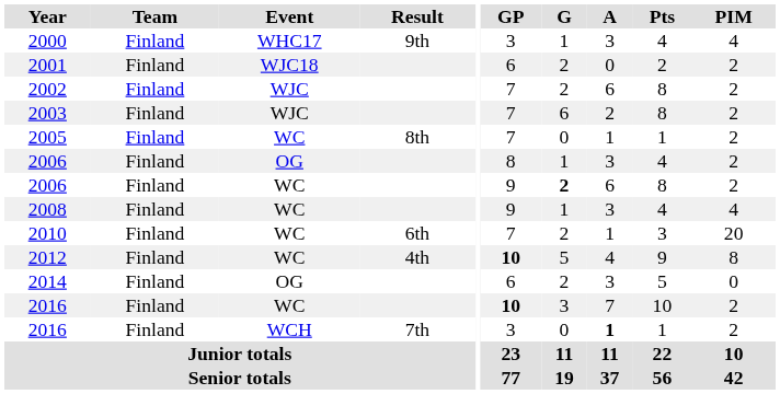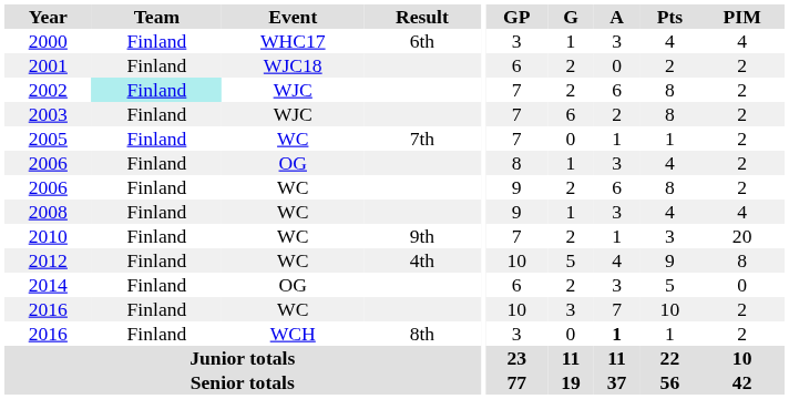 <table border="0" cellpadding="1" cellspacing="0" ID="Table3" style="text-align:center; width:40em">
 <tr ALIGN="center" bgcolor="#e0e0e0">
 <th>Year</th>
 <th>Team</th>
 <th>Event</th>
 <th>Result</th>
 <th rowspan="99" bgcolor="#ffffff"></th>
 <th>GP</th>
 <th>G</th>
 <th>A</th>
 <th>Pts</th>
 <th>PIM</th>
 </tr>
 <tr>
 <td><a href='#'>2000</a></td>
 <td><a href='#'>Finland</a></td>
 <td><a href='#'>WHC17</a></td>
-<td>9th</td>
+<td>6th</td>
 <td>3</td>
 <td>1</td>
 <td>3</td>
 <td>4</td>
 <td>4</td>
 </tr>
 <tr bgcolor="#f0f0f0">
 <td><a href='#'>2001</a></td>
 <td>Finland</td>
 <td><a href='#'>WJC18</a></td>
 <td></td>
 <td>6</td>
 <td>2</td>
 <td>0</td>
 <td>2</td>
 <td>2</td>
 </tr>
 <tr>
 <td><a href='#'>2002</a></td>
-<td><a href='#'>Finland</a></td>
+<td style="background: paleturquoise;"><a href='#'>Finland</a></td>
 <td><a href='#'>WJC</a></td>
 <td></td>
 <td>7</td>
 <td>2</td>
 <td>6</td>
 <td>8</td>
 <td>2</td>
 </tr>
 <tr bgcolor="#f0f0f0">
 <td><a href='#'>2003</a></td>
 <td>Finland</td>
 <td>WJC</td>
 <td></td>
 <td>7</td>
 <td>6</td>
 <td>2</td>
 <td>8</td>
 <td>2</td>
 </tr>
 <tr>
 <td><a href='#'>2005</a></td>
 <td><a href='#'>Finland</a></td>
 <td><a href='#'>WC</a></td>
-<td>8th</td>
+<td>7th</td>
 <td>7</td>
 <td>0</td>
 <td>1</td>
 <td>1</td>
 <td>2</td>
 </tr>
 <tr bgcolor="#f0f0f0">
 <td><a href='#'>2006</a></td>
 <td>Finland</td>
 <td><a href='#'>OG</a></td>
 <td></td>
 <td>8</td>
 <td>1</td>
 <td>3</td>
 <td>4</td>
 <td>2</td>
 </tr>
 <tr>
 <td><a href='#'>2006</a></td>
 <td>Finland</td>
 <td>WC</td>
 <td></td>
 <td>9</td>
-<td><strong>2</strong></td>
+<td>2</td>
 <td>6</td>
 <td>8</td>
 <td>2</td>
 </tr>
 <tr bgcolor="#f0f0f0">
 <td><a href='#'>2008</a></td>
 <td>Finland</td>
 <td>WC</td>
 <td></td>
 <td>9</td>
 <td>1</td>
 <td>3</td>
 <td>4</td>
 <td>4</td>
 </tr>
 <tr>
 <td><a href='#'>2010</a></td>
 <td>Finland</td>
 <td>WC</td>
-<td>6th</td>
+<td>9th</td>
 <td>7</td>
 <td>2</td>
 <td>1</td>
 <td>3</td>
 <td>20</td>
 </tr>
 <tr bgcolor="#f0f0f0">
 <td><a href='#'>2012</a></td>
 <td>Finland</td>
 <td>WC</td>
 <td>4th</td>
-<td><strong>10</strong></td>
+<td>10</td>
 <td>5</td>
 <td>4</td>
 <td>9</td>
 <td>8</td>
 </tr>
 <tr>
 <td><a href='#'>2014</a></td>
 <td>Finland</td>
 <td>OG</td>
 <td></td>
 <td>6</td>
 <td>2</td>
 <td>3</td>
 <td>5</td>
 <td>0</td>
 </tr>
 <tr bgcolor="#f0f0f0">
 <td><a href='#'>2016</a></td>
 <td>Finland</td>
 <td>WC</td>
 <td></td>
-<td><strong>10</strong></td>
+<td>10</td>
 <td>3</td>
 <td>7</td>
 <td>10</td>
 <td>2</td>
 </tr>
 <tr>
 <td><a href='#'>2016</a></td>
 <td>Finland</td>
 <td><a href='#'>WCH</a></td>
-<td>7th</td>
+<td>8th</td>
 <td>3</td>
 <td>0</td>
 <td><strong>1</strong></td>
 <td>1</td>
 <td>2</td>
 </tr>
 <tr bgcolor="#e0e0e0">
 <th colspan="4">Junior totals</th>
 <th>23</th>
 <th>11</th>
 <th>11</th>
 <th>22</th>
 <th>10</th>
 </tr>
 <tr bgcolor="#e0e0e0">
 <th colspan="4">Senior totals</th>
 <th>77</th>
 <th>19</th>
 <th>37</th>
 <th>56</th>
 <th>42</th>
 </tr>
 </table>
